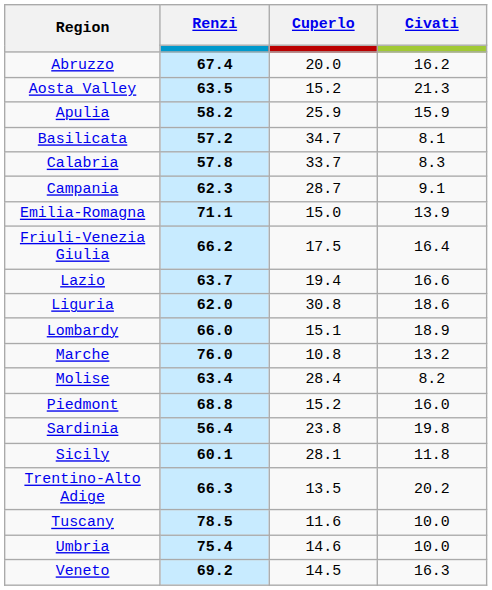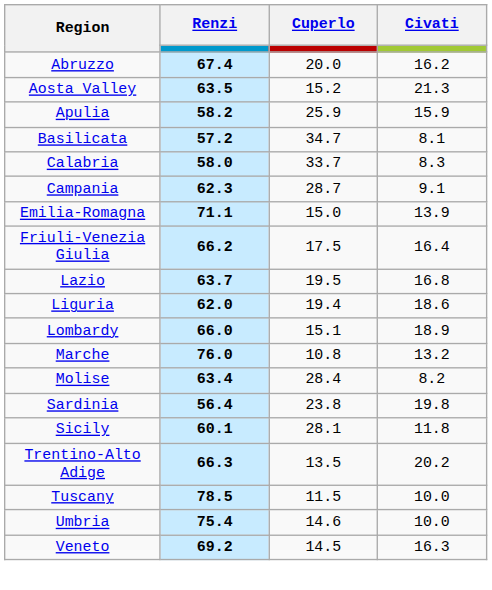 <table class="wikitable" style="text-align:center;font-size:85%;line-height:13px">
 <tr style="height:30px; background-color:#E9E9E9">
 <th style="width:110px;" rowspan="2">Region</th>
 <th style="width:75px;"><a href='#'>Renzi</a></th>
 <th style="width:75px;"><a href='#'>Cuperlo</a></th>
 <th style="width:75px;"><a href='#'>Civati</a></th>
 </tr>
 <tr>
 <th style="background:#0099CC;"></th>
 <th style="background:#BB0000;"></th>
 <th style="background:#A1C935;"></th>
 </tr>
 <tr>
 <td><a href='#'>Abruzzo</a></td>
 <td style="background:#C8EBFF"><strong>67.4</strong></td>
 <td>20.0</td>
 <td>16.2</td>
 </tr>
 <tr>
 <td><a href='#'>Aosta Valley</a></td>
 <td style="background:#C8EBFF"><strong>63.5</strong></td>
 <td>15.2</td>
 <td>21.3</td>
 </tr>
 <tr>
 <td><a href='#'>Apulia</a></td>
 <td style="background:#C8EBFF"><strong>58.2</strong></td>
 <td>25.9</td>
 <td>15.9</td>
 </tr>
 <tr>
 <td><a href='#'>Basilicata</a></td>
 <td style="background:#C8EBFF"><strong>57.2</strong></td>
 <td>34.7</td>
 <td>8.1</td>
 </tr>
 <tr>
 <td><a href='#'>Calabria</a></td>
-<td style="background:#C8EBFF"><strong>57.8</strong></td>
+<td style="background:#C8EBFF"><strong>58.0</strong></td>
 <td>33.7</td>
 <td>8.3</td>
 </tr>
 <tr>
 <td><a href='#'>Campania</a></td>
 <td style="background:#C8EBFF"><strong>62.3</strong></td>
 <td>28.7</td>
 <td>9.1</td>
 </tr>
 <tr>
 <td><a href='#'>Emilia-Romagna</a></td>
 <td style="background:#C8EBFF"><strong>71.1</strong></td>
 <td>15.0</td>
 <td>13.9</td>
 </tr>
 <tr>
 <td><a href='#'>Friuli-Venezia Giulia</a></td>
 <td style="background:#C8EBFF"><strong>66.2</strong></td>
 <td>17.5</td>
 <td>16.4</td>
 </tr>
 <tr>
 <td><a href='#'>Lazio</a></td>
 <td style="background:#C8EBFF"><strong>63.7</strong></td>
-<td>19.4</td>
-<td>16.6</td>
+<td>19.5</td>
+<td>16.8</td>
 </tr>
 <tr>
 <td><a href='#'>Liguria</a></td>
 <td style="background:#C8EBFF"><strong>62.0</strong></td>
-<td>30.8</td>
+<td>19.4</td>
 <td>18.6</td>
 </tr>
 <tr>
 <td><a href='#'>Lombardy</a></td>
 <td style="background:#C8EBFF"><strong>66.0</strong></td>
 <td>15.1</td>
 <td>18.9</td>
 </tr>
 <tr>
 <td><a href='#'>Marche</a></td>
 <td style="background:#C8EBFF"><strong>76.0</strong></td>
 <td>10.8</td>
 <td>13.2</td>
 </tr>
 <tr>
 <td><a href='#'>Molise</a></td>
 <td style="background:#C8EBFF"><strong>63.4</strong></td>
 <td>28.4</td>
 <td>8.2</td>
-</tr>
-<tr>
-<td><a href='#'>Piedmont</a></td>
-<td style="background:#C8EBFF"><strong>68.8</strong></td>
-<td>15.2</td>
-<td>16.0</td>
 </tr>
 <tr>
 <td><a href='#'>Sardinia</a></td>
 <td style="background:#C8EBFF"><strong>56.4</strong></td>
 <td>23.8</td>
 <td>19.8</td>
 </tr>
 <tr>
 <td><a href='#'>Sicily</a></td>
 <td style="background:#C8EBFF"><strong>60.1</strong></td>
 <td>28.1</td>
 <td>11.8</td>
 </tr>
 <tr>
 <td><a href='#'>Trentino-Alto Adige</a></td>
 <td style="background:#C8EBFF"><strong>66.3</strong></td>
 <td>13.5</td>
 <td>20.2</td>
 </tr>
 <tr>
 <td><a href='#'>Tuscany</a></td>
 <td style="background:#C8EBFF"><strong>78.5</strong></td>
-<td>11.6</td>
+<td>11.5</td>
 <td>10.0</td>
 </tr>
 <tr>
 <td><a href='#'>Umbria</a></td>
 <td style="background:#C8EBFF"><strong>75.4</strong></td>
 <td>14.6</td>
 <td>10.0</td>
 </tr>
 <tr>
 <td><a href='#'>Veneto</a></td>
 <td style="background:#C8EBFF"><strong>69.2</strong></td>
 <td>14.5</td>
 <td>16.3</td>
 </tr>
 </table>
